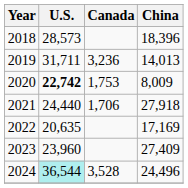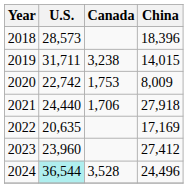 <table class="wikitable">
 <tr>
 <th>Year</th>
 <th>U.S.</th>
 <th>Canada</th>
 <th>China</th>
 </tr>
 <tr>
 <td>2018</td>
 <td>28,573</td>
 <td></td>
 <td>18,396</td>
 </tr>
 <tr>
 <td>2019</td>
 <td>31,711</td>
-<td>3,236</td>
-<td>14,013</td>
+<td>3,238</td>
+<td>14,015</td>
 </tr>
 <tr>
 <td>2020</td>
-<td><strong>22,742</strong></td>
+<td>22,742</td>
 <td>1,753</td>
 <td>8,009</td>
 </tr>
 <tr>
 <td>2021</td>
 <td>24,440</td>
 <td>1,706</td>
 <td>27,918</td>
 </tr>
 <tr>
 <td>2022</td>
 <td>20,635</td>
 <td></td>
 <td>17,169</td>
 </tr>
 <tr>
 <td>2023</td>
 <td>23,960</td>
 <td></td>
-<td>27,409</td>
+<td>27,412</td>
 </tr>
 <tr>
 <td>2024</td>
 <td style="background: paleturquoise;">36,544</td>
 <td>3,528</td>
 <td>24,496</td>
 </tr>
 <tr>
 </tr>
 </table>
